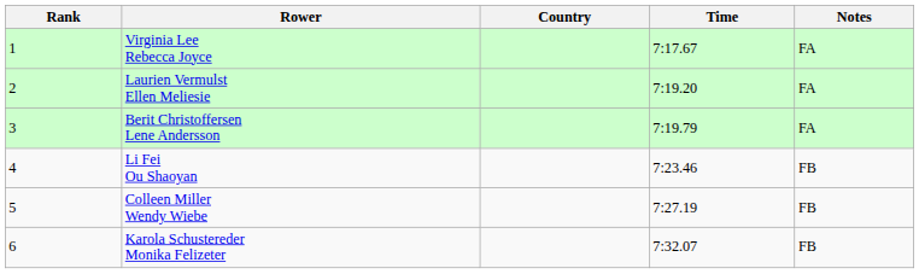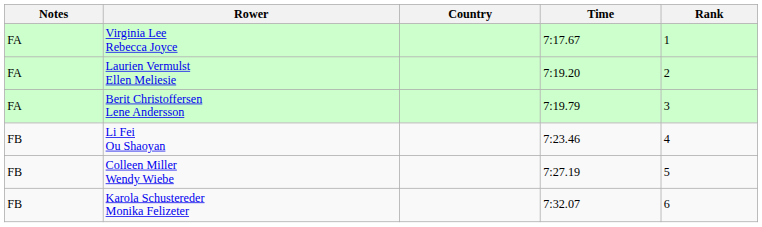 <table class="wikitable sortable" width=50%>
 <tr>
-<th>Rank</th>
+<th>Notes</th>
 <th>Rower</th>
 <th>Country</th>
 <th>Time</th>
-<th>Notes</th>
+<th>Rank</th>
 </tr>
 <tr bgcolor=ccffcc>
-<td>1</td>
+<td>FA</td>
 <td><a href='#'>Virginia Lee</a><br><a href='#'>Rebecca Joyce</a></td>
 <td></td>
 <td>7:17.67</td>
-<td>FA</td>
+<td>1</td>
 </tr>
 <tr bgcolor=ccffcc>
-<td>2</td>
+<td>FA</td>
 <td><a href='#'>Laurien Vermulst</a><br><a href='#'>Ellen Meliesie</a></td>
 <td></td>
 <td>7:19.20</td>
-<td>FA</td>
+<td>2</td>
 </tr>
 <tr bgcolor=ccffcc>
-<td>3</td>
+<td>FA</td>
 <td><a href='#'>Berit Christoffersen</a><br><a href='#'>Lene Andersson</a></td>
 <td></td>
 <td>7:19.79</td>
-<td>FA</td>
+<td>3</td>
 </tr>
 <tr>
-<td>4</td>
+<td>FB</td>
 <td><a href='#'>Li Fei</a><br><a href='#'>Ou Shaoyan</a></td>
 <td></td>
 <td>7:23.46</td>
-<td>FB</td>
+<td>4</td>
 </tr>
 <tr>
-<td>5</td>
+<td>FB</td>
 <td><a href='#'>Colleen Miller</a><br><a href='#'>Wendy Wiebe</a></td>
 <td></td>
 <td>7:27.19</td>
-<td>FB</td>
+<td>5</td>
 </tr>
 <tr>
-<td>6</td>
+<td>FB</td>
 <td><a href='#'>Karola Schustereder</a><br><a href='#'>Monika Felizeter</a></td>
 <td></td>
 <td>7:32.07</td>
-<td>FB</td>
+<td>6</td>
 </tr>
 </table>
